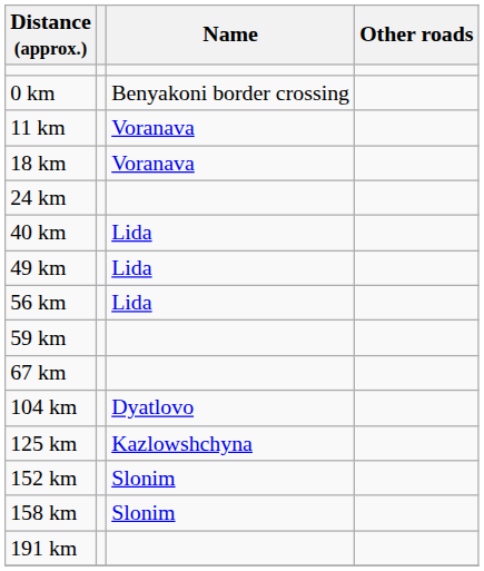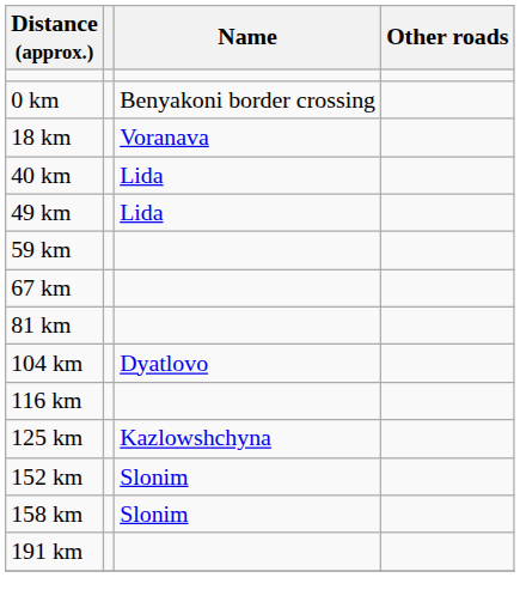 <table class="wikitable">
 <tr>
 <th>Distance<br><small>(approx.)</small></th>
 <th></th>
 <th>Name</th>
 <th>Other roads</th>
 </tr>
 <tr>
 <td></td>
 <td></td>
 <td></td>
 <td></td>
 </tr>
 <tr>
 <td>0 km</td>
 <td></td>
 <td>Benyakoni border crossing</td>
 <td></td>
 </tr>
 <tr>
-<td>11 km</td>
-<td></td>
-<td><a href='#'>Voranava</a></td>
-<td></td>
-</tr>
-<tr>
 <td>18 km</td>
 <td></td>
 <td><a href='#'>Voranava</a></td>
-<td></td>
-</tr>
-<tr>
-<td>24 km</td>
-<td></td>
-<td></td>
 <td></td>
 </tr>
 <tr>
 <td>40 km</td>
 <td></td>
 <td><a href='#'>Lida</a></td>
 <td></td>
 </tr>
 <tr>
 <td>49 km</td>
-<td></td>
-<td><a href='#'>Lida</a></td>
-<td></td>
-</tr>
-<tr>
-<td>56 km</td>
 <td></td>
 <td><a href='#'>Lida</a></td>
 <td></td>
 </tr>
 <tr>
 <td>59 km</td>
 <td></td>
 <td></td>
 <td></td>
 </tr>
 <tr>
 <td>67 km</td>
 <td></td>
 <td></td>
 <td></td>
 </tr>
 <tr>
+<td>81 km</td>
+<td></td>
+<td></td>
+<td></td>
+</tr>
+<tr>
 <td>104 km</td>
 <td></td>
 <td><a href='#'>Dyatlovo</a></td>
 <td> </td>
+</tr>
+<tr>
+<td>116 km</td>
+<td></td>
+<td></td>
+<td></td>
 </tr>
 <tr>
 <td>125 km</td>
 <td></td>
 <td><a href='#'>Kazlowshchyna</a></td>
 <td></td>
 </tr>
 <tr>
 <td>152 km</td>
 <td></td>
 <td><a href='#'>Slonim</a></td>
 <td>  </td>
 </tr>
 <tr>
 <td>158 km</td>
 <td></td>
 <td><a href='#'>Slonim</a></td>
 <td></td>
 </tr>
 <tr>
 <td>191 km</td>
 <td></td>
 <td></td>
 <td> </td>
 </tr>
 <tr>
 </tr>
 </table>
